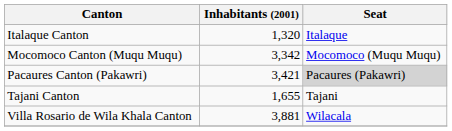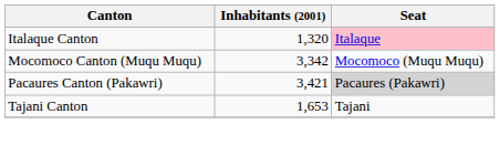 <table class="wikitable" border="1" style="width:35%;" border="1">
 <tr bgcolor=silver>
 <th><strong>Canton</strong></th>
 <th><strong>Inhabitants <small>(2001)</small></strong></th>
 <th><strong>Seat</strong></th>
 </tr>
 <tr>
 <td>Italaque Canton</td>
 <td align="right">1,320</td>
-<td><a href='#'>Italaque</a></td>
+<td style="background: pink;"><a href='#'>Italaque</a></td>
 </tr>
 <tr>
 <td>Mocomoco Canton (Muqu Muqu)</td>
 <td align="right">3,342</td>
 <td><a href='#'>Mocomoco</a> (Muqu Muqu)</td>
 </tr>
 <tr>
 <td>Pacaures Canton (Pakawri)</td>
 <td align="right">3,421</td>
 <td style="background: lightgrey;">Pacaures (Pakawri)</td>
 </tr>
 <tr>
 <td>Tajani Canton</td>
-<td align="right">1,655</td>
+<td align="right">1,653</td>
 <td>Tajani</td>
-</tr>
-<tr>
-<td>Villa Rosario de Wila Khala Canton</td>
-<td align="right">3,881</td>
-<td><a href='#'>Wilacala</a></td>
 </tr>
 <tr>
 </tr>
 </table>
